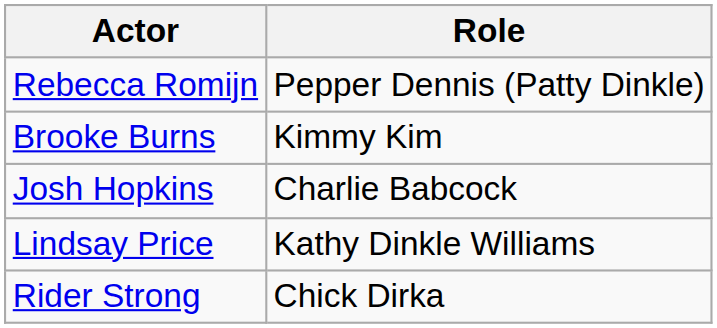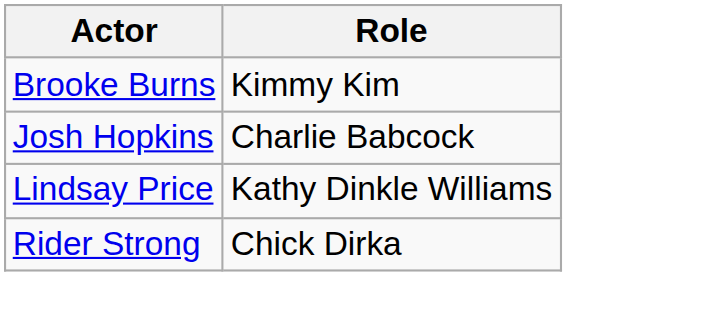 <table class="wikitable">
 <tr>
 <th>Actor</th>
 <th>Role</th>
-</tr>
-<tr>
-<td><a href='#'>Rebecca Romijn</a></td>
-<td>Pepper Dennis (Patty Dinkle)</td>
 </tr>
 <tr>
 <td><a href='#'>Brooke Burns</a></td>
 <td>Kimmy Kim</td>
 </tr>
 <tr>
 <td><a href='#'>Josh Hopkins</a></td>
 <td>Charlie Babcock</td>
 </tr>
 <tr>
 <td><a href='#'>Lindsay Price</a></td>
 <td>Kathy Dinkle Williams</td>
 </tr>
 <tr>
 <td><a href='#'>Rider Strong</a></td>
 <td>Chick Dirka</td>
 </tr>
 </table>
